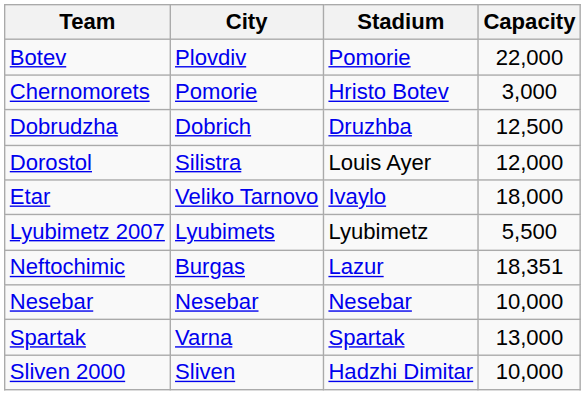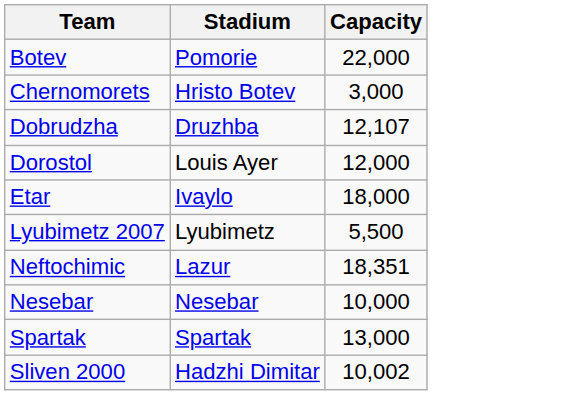 <table class="wikitable sortable">
 <tr>
 <th>Team</th>
-<th>City</th>
 <th>Stadium</th>
 <th>Capacity</th>
 </tr>
 <tr>
 <td><a href='#'>Botev</a></td>
-<td><a href='#'>Plovdiv</a></td>
 <td><a href='#'>Pomorie</a></td>
 <td align="center">22,000</td>
 </tr>
 <tr>
 <td><a href='#'>Chernomorets</a></td>
-<td><a href='#'>Pomorie</a></td>
 <td><a href='#'>Hristo Botev</a></td>
 <td align="center">3,000</td>
 </tr>
 <tr>
 <td><a href='#'>Dobrudzha</a></td>
-<td><a href='#'>Dobrich</a></td>
 <td><a href='#'>Druzhba</a></td>
-<td align="center">12,500</td>
+<td align="center">12,107</td>
 </tr>
 <tr>
 <td><a href='#'>Dorostol</a></td>
-<td><a href='#'>Silistra</a></td>
 <td>Louis Ayer</td>
 <td align="center">12,000</td>
 </tr>
 <tr>
 <td><a href='#'>Etar</a></td>
-<td><a href='#'>Veliko Tarnovo</a></td>
 <td><a href='#'>Ivaylo</a></td>
 <td align=center>18,000</td>
 </tr>
 <tr>
 <td><a href='#'>Lyubimetz 2007</a></td>
-<td><a href='#'>Lyubimets</a></td>
 <td>Lyubimetz</td>
 <td align="center">5,500</td>
 </tr>
 <tr>
 <td><a href='#'>Neftochimic</a></td>
-<td><a href='#'>Burgas</a></td>
 <td><a href='#'>Lazur</a></td>
 <td align="center">18,351</td>
 </tr>
 <tr>
 <td><a href='#'>Nesebar</a></td>
 <td><a href='#'>Nesebar</a></td>
-<td><a href='#'>Nesebar</a></td>
 <td align="center">10,000</td>
 </tr>
 <tr>
 <td><a href='#'>Spartak</a></td>
-<td><a href='#'>Varna</a></td>
 <td><a href='#'>Spartak</a></td>
 <td align="center">13,000</td>
 </tr>
 <tr>
 <td><a href='#'>Sliven 2000</a></td>
-<td><a href='#'>Sliven</a></td>
 <td><a href='#'>Hadzhi Dimitar</a></td>
-<td align="center">10,000</td>
+<td align="center">10,002</td>
 </tr>
 </table>
